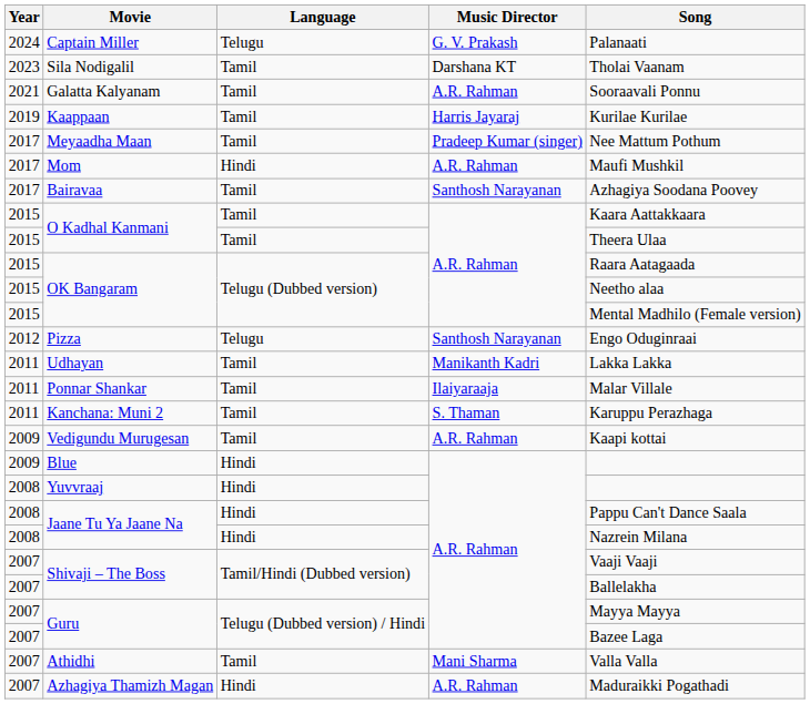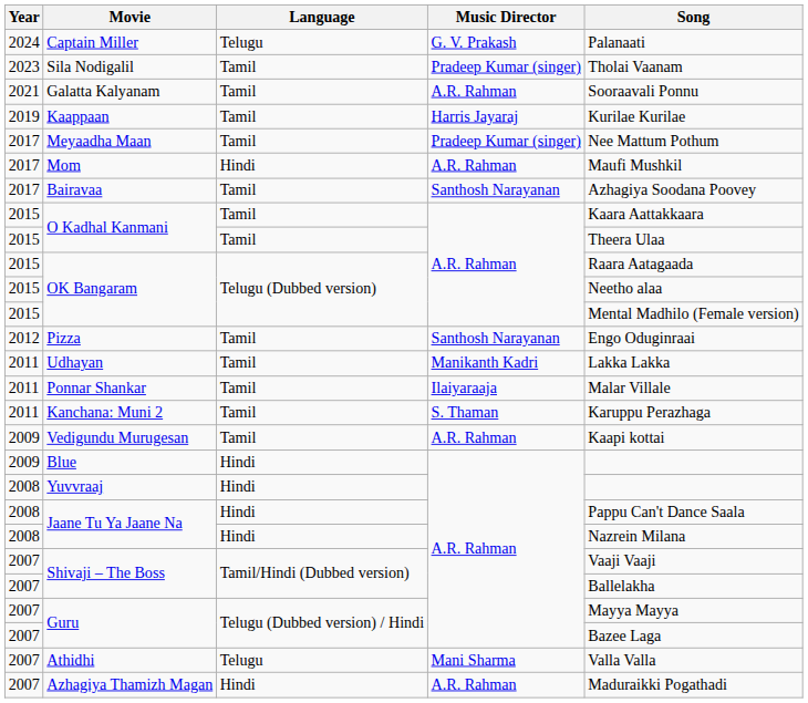 <table class="wikitable">
 <tr>
 <th>Year</th>
 <th>Movie</th>
 <th>Language</th>
 <th>Music Director</th>
 <th>Song</th>
 </tr>
 <tr>
 <td>2024</td>
 <td><a href='#'> Captain Miller</a></td>
 <td>Telugu</td>
 <td><a href='#'>G. V. Prakash</a></td>
 <td>Palanaati</td>
 </tr>
 <tr>
 <td>2023</td>
 <td>Sila Nodigalil</td>
 <td>Tamil</td>
-<td>Darshana KT</td>
+<td><a href='#'>Pradeep Kumar (singer)</a></td>
 <td>Tholai Vaanam</td>
 </tr>
 <tr>
 <td>2021</td>
 <td>Galatta Kalyanam</td>
 <td>Tamil</td>
 <td><a href='#'>A.R. Rahman</a></td>
 <td>Sooraavali Ponnu</td>
 </tr>
 <tr>
 <td>2019</td>
 <td><a href='#'>Kaappaan</a></td>
 <td>Tamil</td>
 <td><a href='#'>Harris Jayaraj</a></td>
 <td>Kurilae Kurilae</td>
 </tr>
 <tr>
 <td>2017</td>
 <td><a href='#'>Meyaadha Maan</a></td>
 <td>Tamil</td>
 <td><a href='#'>Pradeep Kumar (singer)</a></td>
 <td>Nee Mattum Pothum</td>
 </tr>
 <tr>
 <td>2017</td>
 <td><a href='#'>Mom</a></td>
 <td>Hindi</td>
 <td><a href='#'>A.R. Rahman</a></td>
 <td>Maufi Mushkil</td>
 </tr>
 <tr>
 <td>2017</td>
 <td><a href='#'>Bairavaa</a></td>
 <td>Tamil</td>
 <td><a href='#'>Santhosh Narayanan</a></td>
 <td>Azhagiya Soodana Poovey</td>
 </tr>
 <tr>
 <td>2015</td>
 <td rowspan="2"><a href='#'>O Kadhal Kanmani</a></td>
 <td>Tamil</td>
 <td rowspan="5"><a href='#'>A.R. Rahman</a></td>
 <td>Kaara Aattakkaara</td>
 </tr>
 <tr>
 <td>2015</td>
 <td>Tamil</td>
 <td>Theera Ulaa</td>
 </tr>
 <tr>
 <td>2015</td>
 <td rowspan="3"><a href='#'>OK Bangaram</a></td>
 <td rowspan="3">Telugu (Dubbed version)</td>
 <td>Raara Aatagaada</td>
 </tr>
 <tr>
 <td>2015</td>
 <td>Neetho alaa</td>
 </tr>
 <tr>
 <td>2015</td>
 <td>Mental Madhilo (Female version)</td>
 </tr>
 <tr>
 <td>2012</td>
 <td><a href='#'>Pizza</a></td>
-<td>Telugu</td>
+<td>Tamil</td>
 <td><a href='#'>Santhosh Narayanan</a></td>
 <td>Engo Oduginraai</td>
 </tr>
 <tr>
 <td>2011</td>
 <td><a href='#'>Udhayan</a></td>
 <td>Tamil</td>
 <td><a href='#'>Manikanth Kadri</a></td>
 <td>Lakka Lakka</td>
 </tr>
 <tr>
 <td>2011</td>
 <td><a href='#'>Ponnar Shankar</a></td>
 <td>Tamil</td>
 <td><a href='#'>Ilaiyaraaja</a></td>
 <td>Malar Villale</td>
 </tr>
 <tr>
 <td>2011</td>
 <td><a href='#'>Kanchana: Muni 2</a></td>
 <td>Tamil</td>
 <td><a href='#'>S. Thaman</a></td>
 <td>Karuppu Perazhaga</td>
 </tr>
 <tr>
 <td>2009</td>
 <td><a href='#'>Vedigundu Murugesan</a></td>
 <td>Tamil</td>
 <td><a href='#'>A.R. Rahman</a></td>
 <td>Kaapi kottai</td>
 </tr>
 <tr>
 <td>2009</td>
 <td><a href='#'>Blue</a></td>
 <td>Hindi</td>
 <td rowspan="8"><a href='#'>A.R. Rahman</a></td>
 <td></td>
 </tr>
 <tr>
 <td>2008</td>
 <td><a href='#'>Yuvvraaj</a></td>
 <td>Hindi</td>
 <td></td>
 </tr>
 <tr>
 <td>2008</td>
 <td rowspan="2"><a href='#'>Jaane Tu Ya Jaane Na</a></td>
 <td>Hindi</td>
 <td>Pappu Can't Dance Saala</td>
 </tr>
 <tr>
 <td>2008</td>
 <td>Hindi</td>
 <td>Nazrein Milana</td>
 </tr>
 <tr>
 <td>2007</td>
 <td rowspan="2"><a href='#'>Shivaji – The Boss</a></td>
 <td rowspan="2">Tamil/Hindi (Dubbed version)</td>
 <td>Vaaji Vaaji</td>
 </tr>
 <tr>
 <td>2007</td>
 <td>Ballelakha</td>
 </tr>
 <tr>
 <td>2007</td>
 <td rowspan="2"><a href='#'>Guru</a></td>
 <td rowspan="2">Telugu (Dubbed version) / Hindi</td>
 <td>Mayya Mayya</td>
 </tr>
 <tr>
 <td>2007</td>
 <td>Bazee Laga</td>
 </tr>
 <tr>
 <td>2007</td>
 <td><a href='#'>Athidhi</a></td>
-<td>Tamil</td>
+<td>Telugu</td>
 <td><a href='#'>Mani Sharma</a></td>
 <td>Valla Valla</td>
 </tr>
 <tr>
 <td>2007</td>
 <td rowspan="1"><a href='#'>Azhagiya Thamizh Magan</a></td>
 <td>Hindi</td>
 <td rowspan="1"><a href='#'>A.R. Rahman</a></td>
 <td>Maduraikki Pogathadi</td>
 </tr>
 </table>
